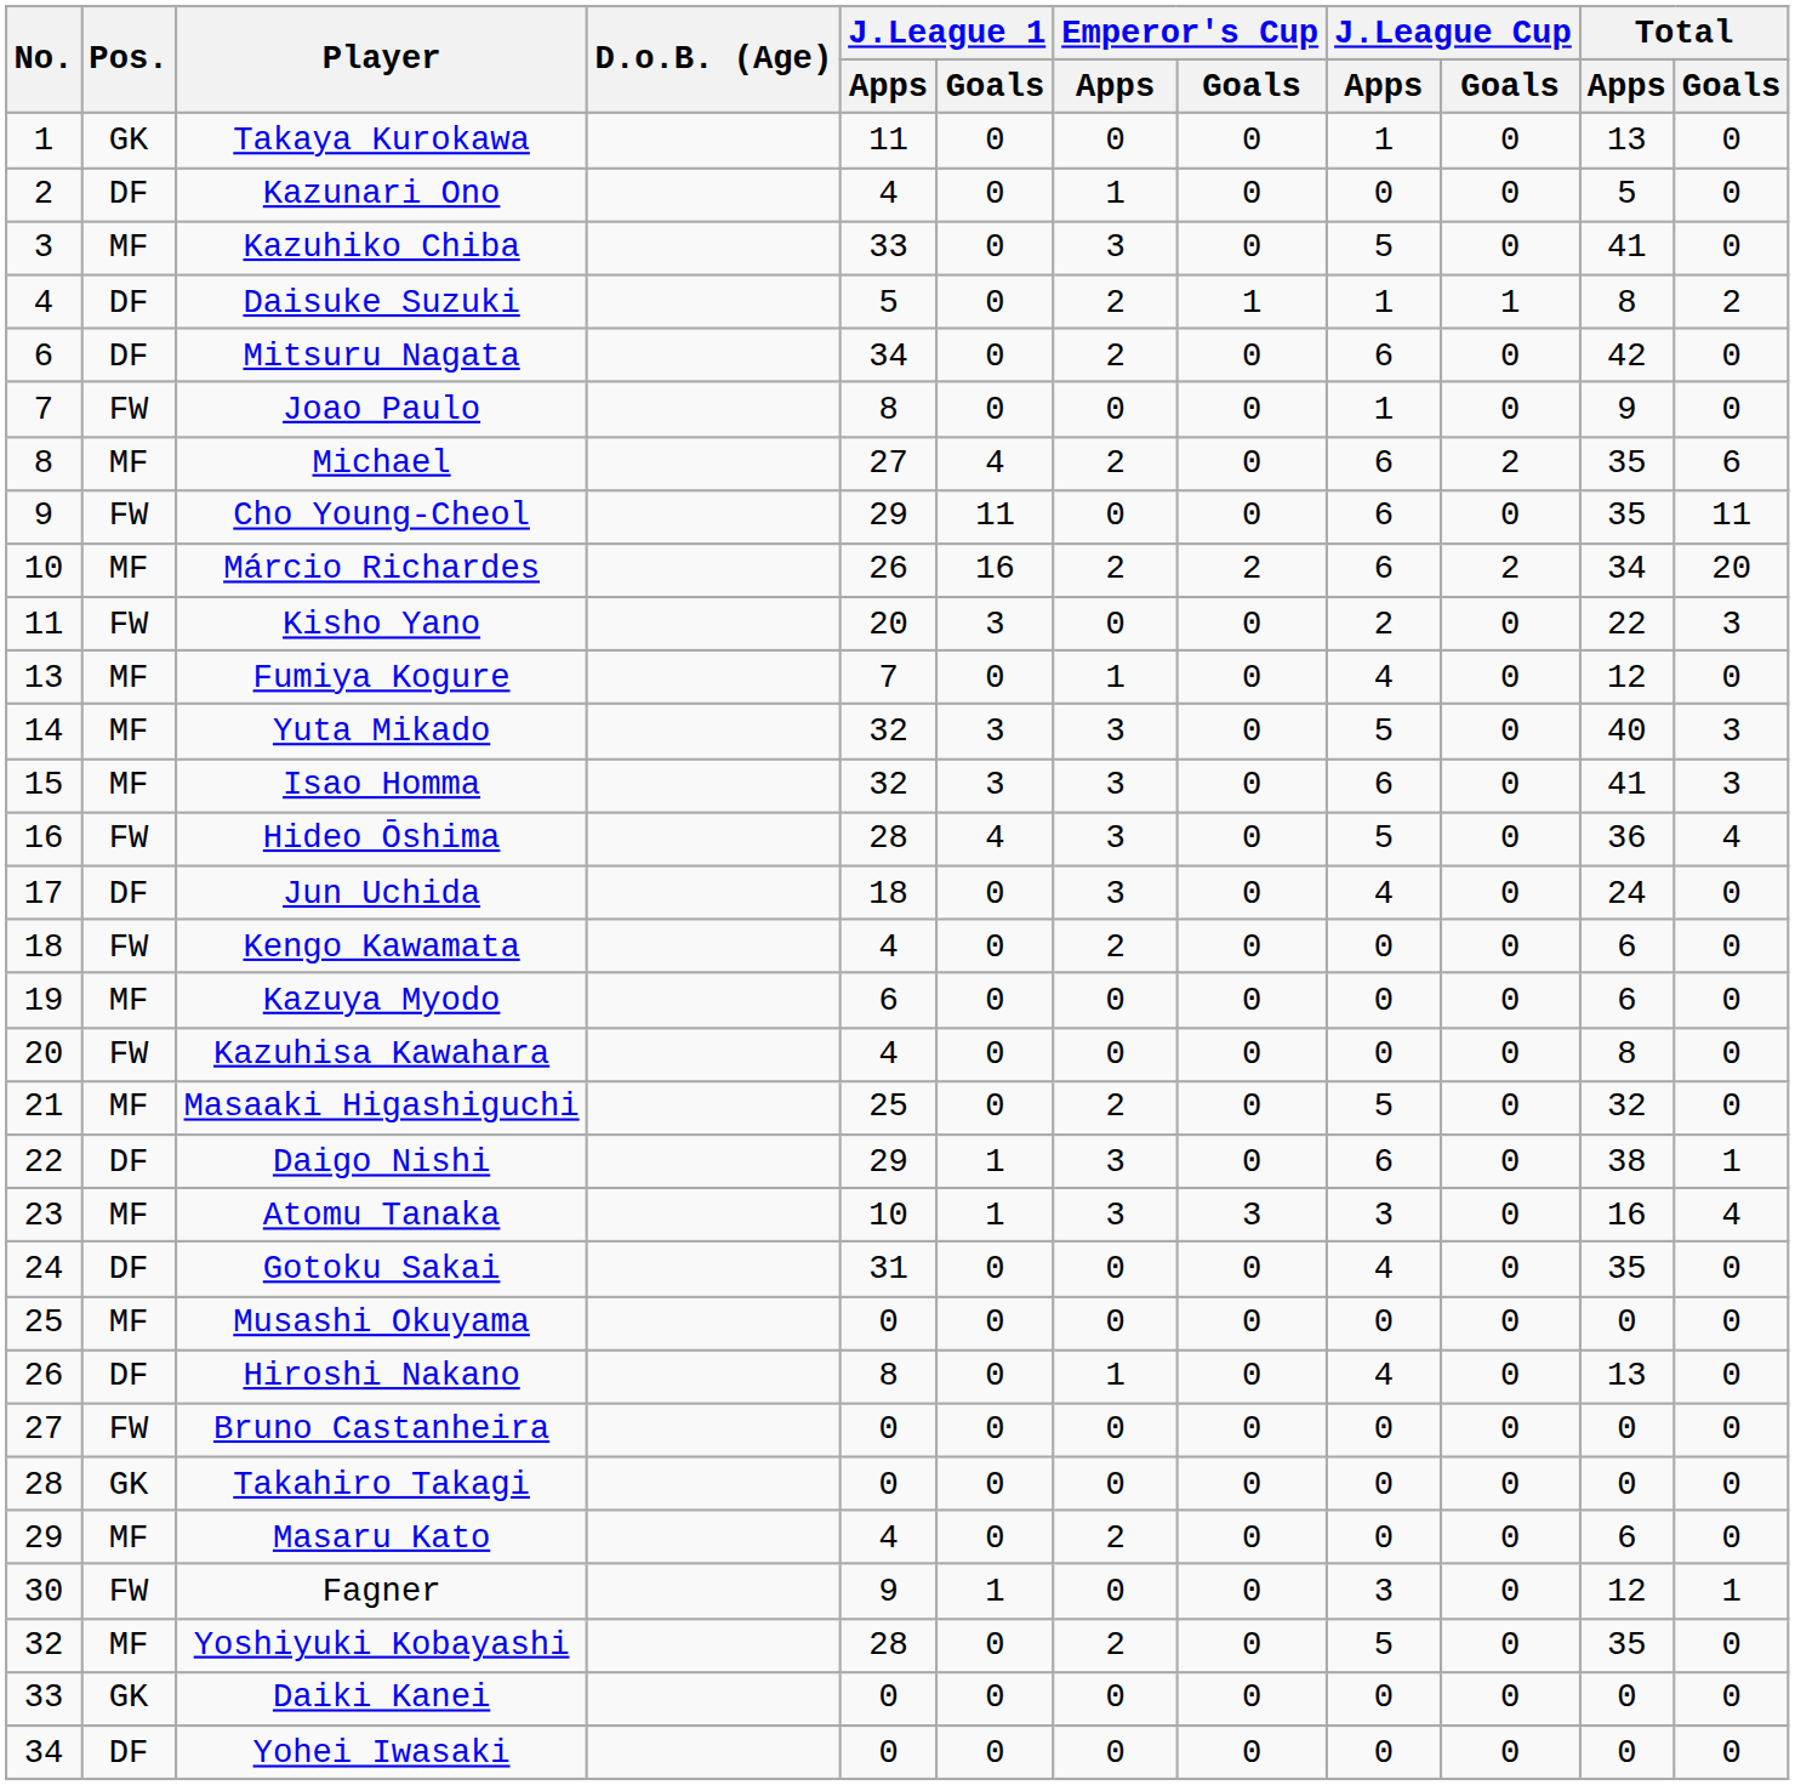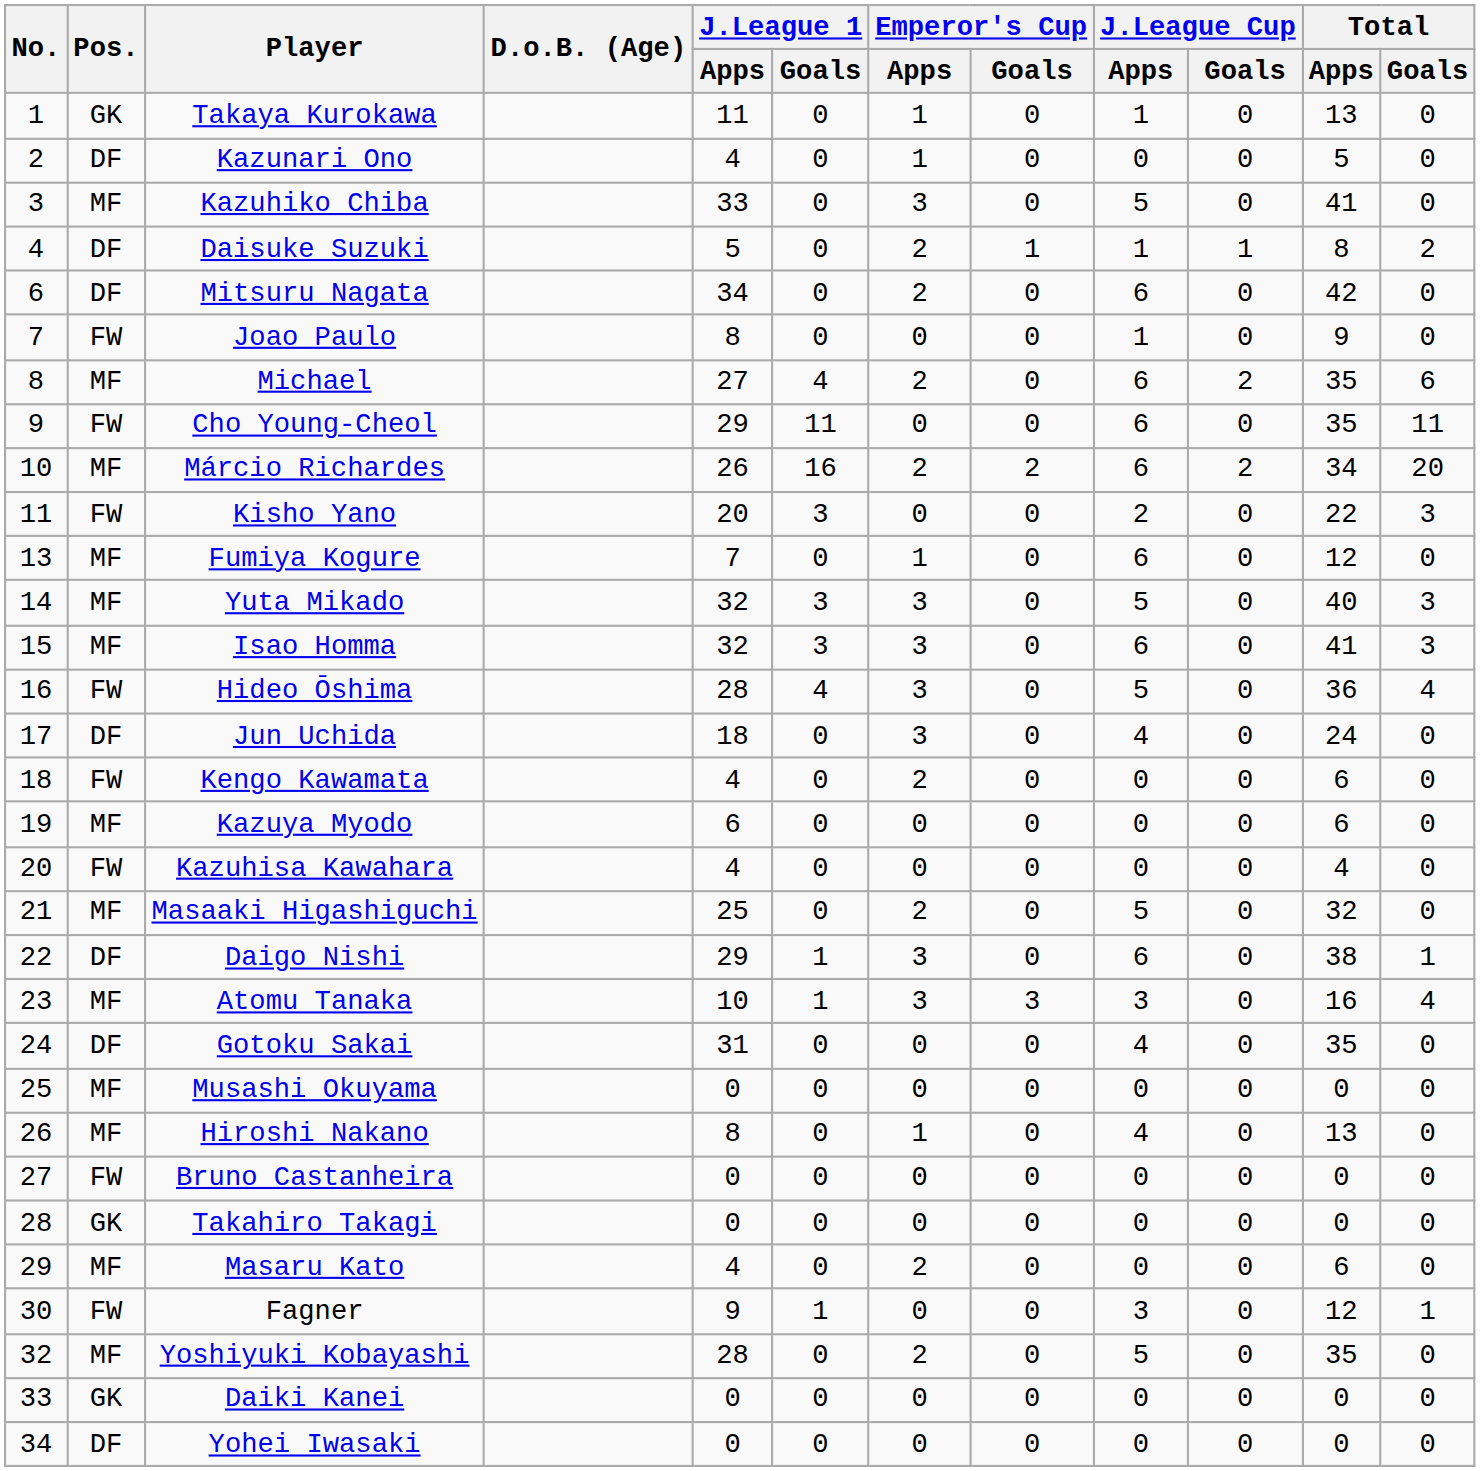 <table class="wikitable" style="text-align:center;">
 <tr>
 <th rowspan="2">No.</th>
 <th rowspan="2">Pos.</th>
 <th rowspan="2">Player</th>
 <th rowspan="2">D.o.B. (Age)</th>
 <th colspan="2"><a href='#'>J.League 1</a></th>
 <th colspan="2"><a href='#'>Emperor's Cup</a></th>
 <th colspan="2"><a href='#'>J.League Cup</a></th>
 <th colspan="2">Total</th>
 </tr>
 <tr>
 <th>Apps</th>
 <th>Goals</th>
 <th>Apps</th>
 <th>Goals</th>
 <th>Apps</th>
 <th>Goals</th>
 <th>Apps</th>
 <th>Goals</th>
 </tr>
 <tr>
 <td>1</td>
 <td>GK</td>
 <td><a href='#'>Takaya Kurokawa</a></td>
 <td></td>
 <td>11</td>
 <td>0</td>
-<td>0</td>
+<td>1</td>
 <td>0</td>
 <td>1</td>
 <td>0</td>
 <td>13</td>
 <td>0</td>
 </tr>
 <tr>
 <td>2</td>
 <td>DF</td>
 <td><a href='#'>Kazunari Ono</a></td>
 <td></td>
 <td>4</td>
 <td>0</td>
 <td>1</td>
 <td>0</td>
 <td>0</td>
 <td>0</td>
 <td>5</td>
 <td>0</td>
 </tr>
 <tr>
 <td>3</td>
 <td>MF</td>
 <td><a href='#'>Kazuhiko Chiba</a></td>
 <td></td>
 <td>33</td>
 <td>0</td>
 <td>3</td>
 <td>0</td>
 <td>5</td>
 <td>0</td>
 <td>41</td>
 <td>0</td>
 </tr>
 <tr>
 <td>4</td>
 <td>DF</td>
 <td><a href='#'>Daisuke Suzuki</a></td>
 <td></td>
 <td>5</td>
 <td>0</td>
 <td>2</td>
 <td>1</td>
 <td>1</td>
 <td>1</td>
 <td>8</td>
 <td>2</td>
 </tr>
 <tr>
 <td>6</td>
 <td>DF</td>
 <td><a href='#'>Mitsuru Nagata</a></td>
 <td></td>
 <td>34</td>
 <td>0</td>
 <td>2</td>
 <td>0</td>
 <td>6</td>
 <td>0</td>
 <td>42</td>
 <td>0</td>
 </tr>
 <tr>
 <td>7</td>
 <td>FW</td>
 <td><a href='#'>Joao Paulo</a></td>
 <td></td>
 <td>8</td>
 <td>0</td>
 <td>0</td>
 <td>0</td>
 <td>1</td>
 <td>0</td>
 <td>9</td>
 <td>0</td>
 </tr>
 <tr>
 <td>8</td>
 <td>MF</td>
 <td><a href='#'>Michael</a></td>
 <td></td>
 <td>27</td>
 <td>4</td>
 <td>2</td>
 <td>0</td>
 <td>6</td>
 <td>2</td>
 <td>35</td>
 <td>6</td>
 </tr>
 <tr>
 <td>9</td>
 <td>FW</td>
 <td><a href='#'>Cho Young-Cheol</a></td>
 <td></td>
 <td>29</td>
 <td>11</td>
 <td>0</td>
 <td>0</td>
 <td>6</td>
 <td>0</td>
 <td>35</td>
 <td>11</td>
 </tr>
 <tr>
 <td>10</td>
 <td>MF</td>
 <td><a href='#'>Márcio Richardes</a></td>
 <td></td>
 <td>26</td>
 <td>16</td>
 <td>2</td>
 <td>2</td>
 <td>6</td>
 <td>2</td>
 <td>34</td>
 <td>20</td>
 </tr>
 <tr>
 <td>11</td>
 <td>FW</td>
 <td><a href='#'>Kisho Yano</a></td>
 <td></td>
 <td>20</td>
 <td>3</td>
 <td>0</td>
 <td>0</td>
 <td>2</td>
 <td>0</td>
 <td>22</td>
 <td>3</td>
 </tr>
 <tr>
 <td>13</td>
 <td>MF</td>
 <td><a href='#'>Fumiya Kogure</a></td>
 <td></td>
 <td>7</td>
 <td>0</td>
 <td>1</td>
 <td>0</td>
-<td>4</td>
+<td>6</td>
 <td>0</td>
 <td>12</td>
 <td>0</td>
 </tr>
 <tr>
 <td>14</td>
 <td>MF</td>
 <td><a href='#'>Yuta Mikado</a></td>
 <td></td>
 <td>32</td>
 <td>3</td>
 <td>3</td>
 <td>0</td>
 <td>5</td>
 <td>0</td>
 <td>40</td>
 <td>3</td>
 </tr>
 <tr>
 <td>15</td>
 <td>MF</td>
 <td><a href='#'>Isao Homma</a></td>
 <td></td>
 <td>32</td>
 <td>3</td>
 <td>3</td>
 <td>0</td>
 <td>6</td>
 <td>0</td>
 <td>41</td>
 <td>3</td>
 </tr>
 <tr>
 <td>16</td>
 <td>FW</td>
 <td><a href='#'>Hideo Ōshima</a></td>
 <td></td>
 <td>28</td>
 <td>4</td>
 <td>3</td>
 <td>0</td>
 <td>5</td>
 <td>0</td>
 <td>36</td>
 <td>4</td>
 </tr>
 <tr>
 <td>17</td>
 <td>DF</td>
 <td><a href='#'>Jun Uchida</a></td>
 <td></td>
 <td>18</td>
 <td>0</td>
 <td>3</td>
 <td>0</td>
 <td>4</td>
 <td>0</td>
 <td>24</td>
 <td>0</td>
 </tr>
 <tr>
 <td>18</td>
 <td>FW</td>
 <td><a href='#'>Kengo Kawamata</a></td>
 <td></td>
 <td>4</td>
 <td>0</td>
 <td>2</td>
 <td>0</td>
 <td>0</td>
 <td>0</td>
 <td>6</td>
 <td>0</td>
 </tr>
 <tr>
 <td>19</td>
 <td>MF</td>
 <td><a href='#'>Kazuya Myodo</a></td>
 <td></td>
 <td>6</td>
 <td>0</td>
 <td>0</td>
 <td>0</td>
 <td>0</td>
 <td>0</td>
 <td>6</td>
 <td>0</td>
 </tr>
 <tr>
 <td>20</td>
 <td>FW</td>
 <td><a href='#'>Kazuhisa Kawahara</a></td>
 <td></td>
 <td>4</td>
 <td>0</td>
 <td>0</td>
 <td>0</td>
 <td>0</td>
 <td>0</td>
-<td>8</td>
+<td>4</td>
 <td>0</td>
 </tr>
 <tr>
 <td>21</td>
 <td>MF</td>
 <td><a href='#'>Masaaki Higashiguchi</a></td>
 <td></td>
 <td>25</td>
 <td>0</td>
 <td>2</td>
 <td>0</td>
 <td>5</td>
 <td>0</td>
 <td>32</td>
 <td>0</td>
 </tr>
 <tr>
 <td>22</td>
 <td>DF</td>
 <td><a href='#'>Daigo Nishi</a></td>
 <td></td>
 <td>29</td>
 <td>1</td>
 <td>3</td>
 <td>0</td>
 <td>6</td>
 <td>0</td>
 <td>38</td>
 <td>1</td>
 </tr>
 <tr>
 <td>23</td>
 <td>MF</td>
 <td><a href='#'>Atomu Tanaka</a></td>
 <td></td>
 <td>10</td>
 <td>1</td>
 <td>3</td>
 <td>3</td>
 <td>3</td>
 <td>0</td>
 <td>16</td>
 <td>4</td>
 </tr>
 <tr>
 <td>24</td>
 <td>DF</td>
 <td><a href='#'>Gotoku Sakai</a></td>
 <td></td>
 <td>31</td>
 <td>0</td>
 <td>0</td>
 <td>0</td>
 <td>4</td>
 <td>0</td>
 <td>35</td>
 <td>0</td>
 </tr>
 <tr>
 <td>25</td>
 <td>MF</td>
 <td><a href='#'>Musashi Okuyama</a></td>
 <td></td>
 <td>0</td>
 <td>0</td>
 <td>0</td>
 <td>0</td>
 <td>0</td>
 <td>0</td>
 <td>0</td>
 <td>0</td>
 </tr>
 <tr>
 <td>26</td>
-<td>DF</td>
+<td>MF</td>
 <td><a href='#'>Hiroshi Nakano</a></td>
 <td></td>
 <td>8</td>
 <td>0</td>
 <td>1</td>
 <td>0</td>
 <td>4</td>
 <td>0</td>
 <td>13</td>
 <td>0</td>
 </tr>
 <tr>
 <td>27</td>
 <td>FW</td>
 <td><a href='#'>Bruno Castanheira</a></td>
 <td></td>
 <td>0</td>
 <td>0</td>
 <td>0</td>
 <td>0</td>
 <td>0</td>
 <td>0</td>
 <td>0</td>
 <td>0</td>
 </tr>
 <tr>
 <td>28</td>
 <td>GK</td>
 <td><a href='#'>Takahiro Takagi</a></td>
 <td></td>
 <td>0</td>
 <td>0</td>
 <td>0</td>
 <td>0</td>
 <td>0</td>
 <td>0</td>
 <td>0</td>
 <td>0</td>
 </tr>
 <tr>
 <td>29</td>
 <td>MF</td>
 <td><a href='#'>Masaru Kato</a></td>
 <td></td>
 <td>4</td>
 <td>0</td>
 <td>2</td>
 <td>0</td>
 <td>0</td>
 <td>0</td>
 <td>6</td>
 <td>0</td>
 </tr>
 <tr>
 <td>30</td>
 <td>FW</td>
 <td>Fagner</td>
 <td></td>
 <td>9</td>
 <td>1</td>
 <td>0</td>
 <td>0</td>
 <td>3</td>
 <td>0</td>
 <td>12</td>
 <td>1</td>
 </tr>
 <tr>
 <td>32</td>
 <td>MF</td>
 <td><a href='#'>Yoshiyuki Kobayashi</a></td>
 <td></td>
 <td>28</td>
 <td>0</td>
 <td>2</td>
 <td>0</td>
 <td>5</td>
 <td>0</td>
 <td>35</td>
 <td>0</td>
 </tr>
 <tr>
 <td>33</td>
 <td>GK</td>
 <td><a href='#'>Daiki Kanei</a></td>
 <td></td>
 <td>0</td>
 <td>0</td>
 <td>0</td>
 <td>0</td>
 <td>0</td>
 <td>0</td>
 <td>0</td>
 <td>0</td>
 </tr>
 <tr>
 <td>34</td>
 <td>DF</td>
 <td><a href='#'>Yohei Iwasaki</a></td>
 <td></td>
 <td>0</td>
 <td>0</td>
 <td>0</td>
 <td>0</td>
 <td>0</td>
 <td>0</td>
 <td>0</td>
 <td>0</td>
 </tr>
 </table>
